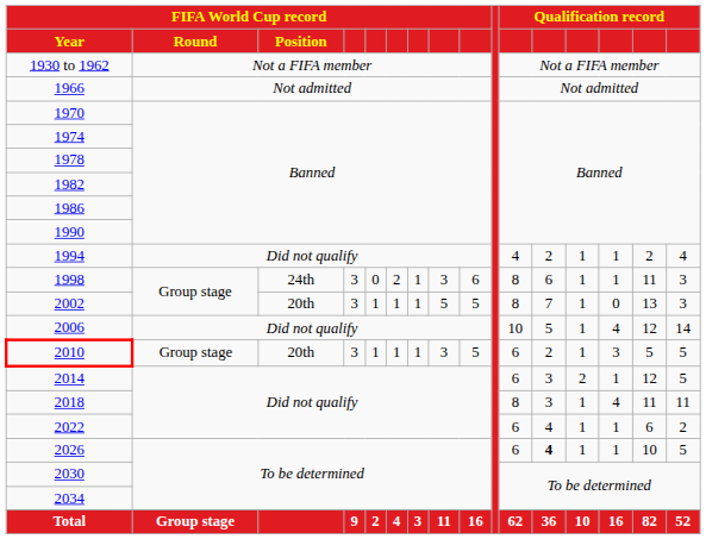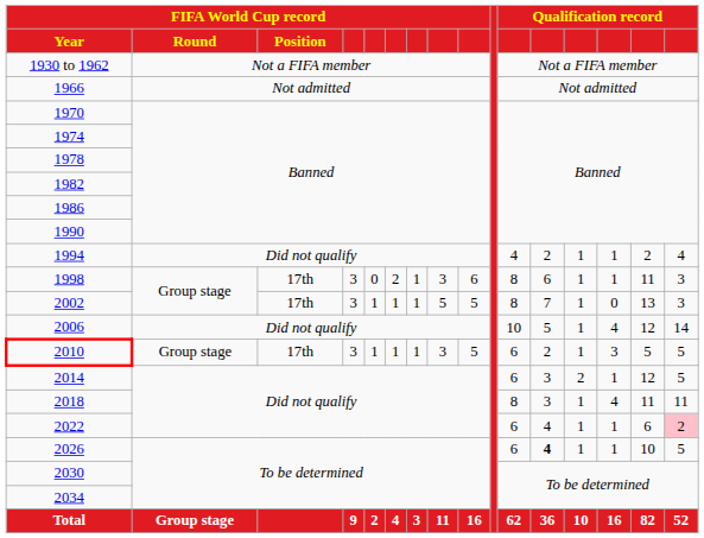 <table class="wikitable" style="text-align:center;">
 <tr style="color:yellow;">
 <th style="background:#e11b22;" colspan=9>FIFA World Cup record</th>
 <th style="width:1%; background:#e11b22;" rowspan="29"></th>
 <th style="background:#e11b22;" colspan=7>Qualification record</th>
 </tr>
 <tr style="color:yellow;">
 <th style="background:#e11b22;">Year</th>
 <th style="background:#e11b22;">Round</th>
 <th style="background:#e11b22;">Position</th>
 <th style="background:#e11b22;"></th>
 <th style="background:#e11b22;"></th>
 <th style="background:#e11b22;"></th>
 <th style="background:#e11b22;"></th>
 <th style="background:#e11b22;"></th>
 <th style="background:#e11b22;"></th>
 <th style="background:#e11b22;"></th>
 <th style="background:#e11b22;"></th>
 <th style="background:#e11b22;"></th>
 <th style="background:#e11b22;"></th>
 <th style="background:#e11b22;"></th>
 <th style="background:#e11b22;"></th>
 </tr>
 <tr>
 <td> <a href='#'>1930</a> to  <a href='#'>1962</a></td>
 <td colspan=8><em>Not a FIFA member</em></td>
 <td colspan=8><em>Not a FIFA member</em></td>
 </tr>
 <tr>
 <td> <a href='#'>1966</a></td>
 <td colspan=8><em>Not admitted</em></td>
 <td colspan=6><em>Not admitted</em></td>
 </tr>
 <tr>
 <td> <a href='#'>1970</a></td>
 <td colspan=8 rowspan=6><em>Banned</em></td>
 <td colspan=8 rowspan=6><em>Banned</em></td>
 </tr>
 <tr>
 <td> <a href='#'>1974</a></td>
 </tr>
 <tr>
 <td> <a href='#'>1978</a></td>
 </tr>
 <tr>
 <td> <a href='#'>1982</a></td>
 </tr>
 <tr>
 <td> <a href='#'>1986</a></td>
 </tr>
 <tr>
 <td> <a href='#'>1990</a></td>
 </tr>
 <tr>
 <td> <a href='#'>1994</a></td>
 <td colspan=8><em>Did not qualify</em></td>
 <td>4</td>
 <td>2</td>
 <td>1</td>
 <td>1</td>
 <td>2</td>
 <td>4</td>
 </tr>
 <tr>
 <td> <a href='#'>1998</a></td>
 <td rowspan=2>Group stage</td>
-<td>24th</td>
+<td>17th</td>
 <td>3</td>
 <td>0</td>
 <td>2</td>
 <td>1</td>
 <td>3</td>
 <td>6</td>
 <td>8</td>
 <td>6</td>
 <td>1</td>
 <td>1</td>
 <td>11</td>
 <td>3</td>
 </tr>
 <tr>
 <td>  <a href='#'>2002</a></td>
-<td>20th</td>
+<td>17th</td>
 <td>3</td>
 <td>1</td>
 <td>1</td>
 <td>1</td>
 <td>5</td>
 <td>5</td>
 <td>8</td>
 <td>7</td>
 <td>1</td>
 <td>0</td>
 <td>13</td>
 <td>3</td>
 </tr>
 <tr>
 <td> <a href='#'>2006</a></td>
 <td colspan=8><em>Did not qualify</em></td>
 <td>10</td>
 <td>5</td>
 <td>1</td>
 <td>4</td>
 <td>12</td>
 <td>14</td>
 </tr>
 <tr>
 <td style="border: 3px solid red"> <a href='#'>2010</a></td>
 <td>Group stage</td>
-<td>20th</td>
+<td>17th</td>
 <td>3</td>
 <td>1</td>
 <td>1</td>
 <td>1</td>
 <td>3</td>
 <td>5</td>
 <td>6</td>
 <td>2</td>
 <td>1</td>
 <td>3</td>
 <td>5</td>
 <td>5</td>
 </tr>
 <tr>
 <td> <a href='#'>2014</a></td>
 <td rowspan=3 colspan=8><em>Did not qualify</em></td>
 <td>6</td>
 <td>3</td>
 <td>2</td>
 <td>1</td>
 <td>12</td>
 <td>5</td>
 </tr>
 <tr>
 <td> <a href='#'>2018</a></td>
 <td>8</td>
 <td>3</td>
 <td>1</td>
 <td>4</td>
 <td>11</td>
 <td>11</td>
 </tr>
 <tr>
 <td> <a href='#'>2022</a></td>
 <td>6</td>
 <td>4</td>
 <td>1</td>
 <td>1</td>
 <td>6</td>
-<td>2</td>
+<td style="background: pink;">2</td>
 </tr>
 <tr>
 <td>   <a href='#'>2026</a></td>
 <td colspan=8 rowspan=3><em>To be determined</em></td>
 <td>6</td>
 <td><strong>4</strong></td>
 <td>1</td>
 <td>1</td>
 <td>10</td>
 <td>5</td>
 </tr>
 <tr>
 <td>   <a href='#'>2030</a></td>
 <td colspan=7 rowspan=2><em>To be determined</em></td>
 </tr>
 <tr>
 <td> <a href='#'>2034</a></td>
 </tr>
 <tr>
 </tr>
 <tr style="color:white;">
 <th style="background:#e11b22;">Total</th>
 <th style="background:#e11b22;">Group stage</th>
 <th style="background:#e11b22;"></th>
 <th style="background:#e11b22;">9</th>
 <th style="background:#e11b22;">2</th>
 <th style="background:#e11b22;">4</th>
 <th style="background:#e11b22;">3</th>
 <th style="background:#e11b22;">11</th>
 <th style="background:#e11b22;">16</th>
 <th style="background:#e11b22;">62</th>
 <th style="background:#e11b22;">36</th>
 <th style="background:#e11b22;">10</th>
 <th style="background:#e11b22;">16</th>
 <th style="background:#e11b22;">82</th>
 <th style="background:#e11b22;">52</th>
 </tr>
 </table>
